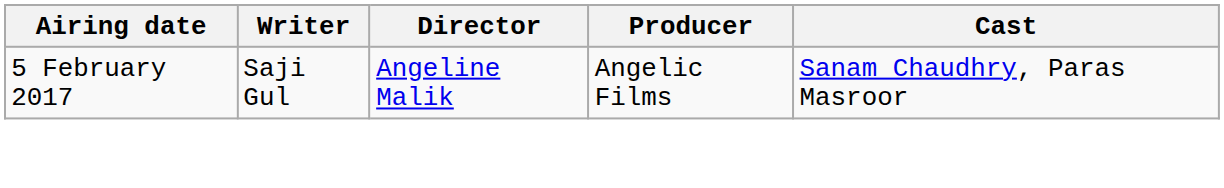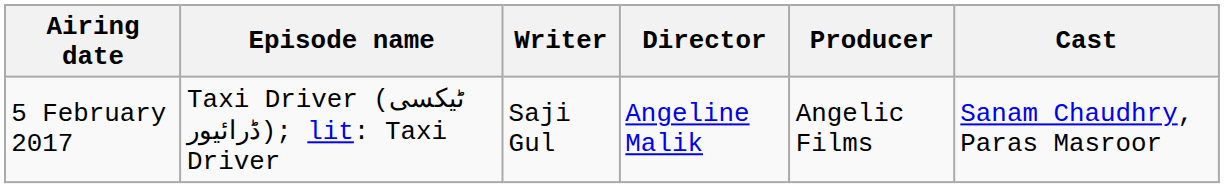 <table class="wikitable plainrowheaders">
 <tr>
 <th>Airing date</th>
+<th>Episode name</th>
 <th>Writer</th>
 <th>Director</th>
 <th>Producer</th>
 <th>Cast</th>
 </tr>
 <tr>
 <td>5 February 2017</td>
+<td>Taxi Driver (ٹیکسی ڈرائیور); <a href='#'>lit</a>: Taxi Driver</td>
 <td>Saji Gul</td>
 <td><a href='#'>Angeline Malik</a></td>
 <td>Angelic Films</td>
 <td><a href='#'>Sanam Chaudhry</a>, Paras Masroor</td>
 </tr>
 </table>
